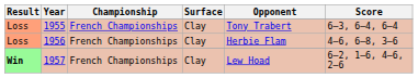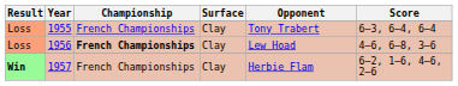 <table class='sortable wikitable'>
 <tr>
 <th style="width:40px">Result</th>
 <th style="width:30px">Year</th>
 <th style="width:160px">Championship</th>
 <th style="width:50px">Surface</th>
 <th style="width:140px">Opponent</th>
 <th style="width:120px" class="unsortable">Score</th>
 </tr>
 <tr>
 </tr>
 <tr style="background:#ebc2af;">
 <td style="background:#ffa07a;">Loss</td>
 <td><a href='#'>1955</a></td>
 <td><a href='#'>French Championships</a></td>
 <td>Clay</td>
 <td> <a href='#'>Tony Trabert</a></td>
 <td>6–3, 6–4, 6–4</td>
 </tr>
 <tr style="background:#ebc2af;">
 <td style="background:#ffa07a;">Loss</td>
 <td><a href='#'>1956</a></td>
-<td>French Championships</td>
+<td><strong>French Championships</strong></td>
 <td>Clay</td>
-<td> <a href='#'>Herbie Flam</a></td>
+<td> <a href='#'>Lew Hoad</a></td>
 <td>4–6, 6–8, 3–6</td>
 </tr>
 <tr>
 </tr>
 <tr style="background:#ebc2af;">
 <td style="background:#98fb98;"><strong>Win</strong></td>
 <td><a href='#'>1957</a></td>
 <td>French Championships</td>
 <td>Clay</td>
-<td> <a href='#'>Lew Hoad</a></td>
+<td> <a href='#'>Herbie Flam</a></td>
 <td>6–2, 1–6, 4–6, 2–6</td>
 </tr>
 </table>
